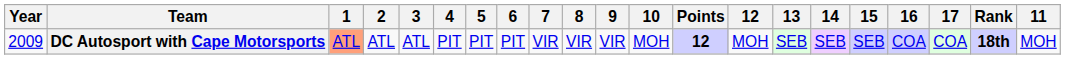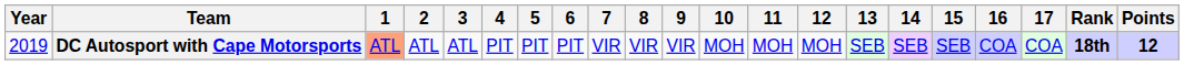 <table class="wikitable" style="text-align:center; font-size:85%">
 <tr>
 <th>Year</th>
 <th>Team</th>
 <th>1</th>
 <th>2</th>
 <th>3</th>
 <th>4</th>
 <th>5</th>
 <th>6</th>
 <th>7</th>
 <th>8</th>
 <th>9</th>
 <th>10</th>
-<th>Points</th>
+<th>11</th>
 <th>12</th>
 <th>13</th>
 <th>14</th>
 <th>15</th>
 <th>16</th>
 <th>17</th>
 <th>Rank</th>
-<th>11</th>
+<th>Points</th>
 </tr>
 <tr>
-<td><a href='#'>2009</a></td>
+<td><a href='#'>2019</a></td>
 <th nowrap>DC Autosport with <a href='#'>Cape Motorsports</a></th>
 <td style="background: lightsalmon;"><a href='#'>ATL</a><br></td>
 <td><a href='#'>ATL</a><br></td>
 <td><a href='#'>ATL</a><br></td>
 <td><a href='#'>PIT</a><br></td>
 <td><a href='#'>PIT</a><br></td>
 <td><a href='#'>PIT</a><br></td>
 <td><a href='#'>VIR</a><br></td>
 <td><a href='#'>VIR</a><br></td>
 <td><a href='#'>VIR</a><br></td>
 <td><a href='#'>MOH</a><br></td>
-<th style="background:#CFCFFF;">12</th>
+<td><a href='#'>MOH</a><br></td>
 <td><a href='#'>MOH</a><br></td>
 <td style="background:#DFFFDF;"><a href='#'>SEB</a><br></td>
 <td style="background:#EFCFFF;"><a href='#'>SEB</a><br></td>
 <td style="background:#CFCFFF;"><a href='#'>SEB</a><br></td>
 <td style="background:#CFCFFF;"><a href='#'>COA</a><br></td>
 <td style="background:#DFFFDF;"><a href='#'>COA</a><br></td>
 <th style="background:#CFCFFF;">18th</th>
-<td><a href='#'>MOH</a><br></td>
+<th style="background:#CFCFFF;">12</th>
 </tr>
 </table>
